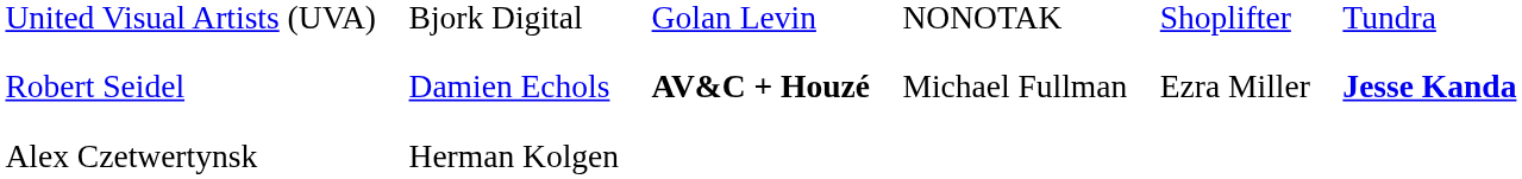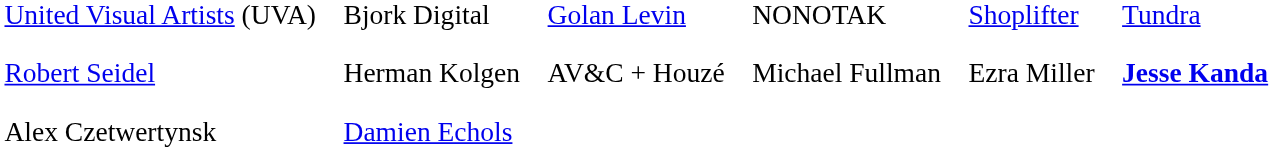 <table cellpadding=7>
 <tr>
 <td><a href='#'>United Visual Artists</a> (UVA)</td>
 <td>Bjork Digital</td>
 <td><a href='#'>Golan Levin</a></td>
 <td>NONOTAK</td>
 <td><a href='#'>Shoplifter</a></td>
 <td><a href='#'>Tundra</a></td>
 </tr>
 <tr>
 <td><a href='#'>Robert Seidel</a></td>
-<td><a href='#'>Damien Echols</a></td>
-<td><strong>AV&C + Houzé</strong></td>
+<td>Herman Kolgen</td>
+<td>AV&C + Houzé</td>
 <td>Michael Fullman</td>
 <td>Ezra Miller</td>
 <td><strong><a href='#'>Jesse Kanda</a></strong></td>
 </tr>
 <tr>
 <td>Alex Czetwertynsk</td>
-<td>Herman Kolgen</td>
+<td><a href='#'>Damien Echols</a></td>
 </tr>
 <tr>
 </tr>
 </table>
